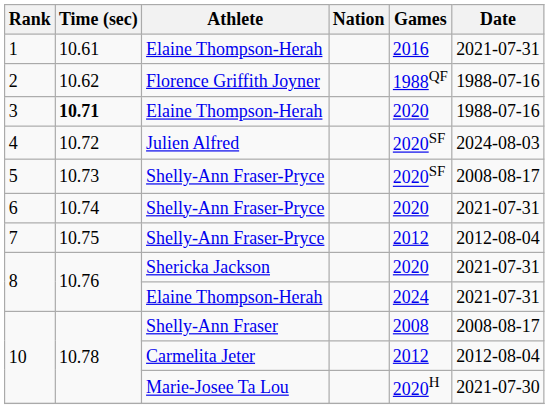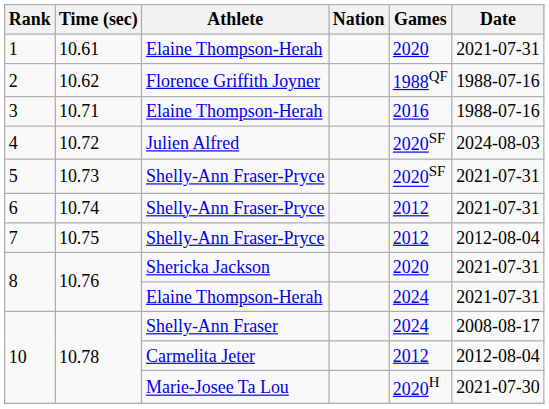 <table class=wikitable style="font-size:95%">
 <tr>
 <th>Rank</th>
 <th>Time (sec)</th>
 <th>Athlete</th>
 <th>Nation</th>
 <th>Games</th>
 <th>Date</th>
 </tr>
 <tr>
 <td>1</td>
 <td>10.61</td>
 <td><a href='#'>Elaine Thompson-Herah</a></td>
 <td></td>
-<td><a href='#'>2016</a></td>
+<td><a href='#'>2020</a></td>
 <td>2021-07-31</td>
 </tr>
 <tr>
 <td>2</td>
 <td>10.62</td>
 <td><a href='#'>Florence Griffith Joyner</a></td>
 <td></td>
 <td><a href='#'>1988</a><sup>QF</sup></td>
 <td>1988-07-16</td>
 </tr>
 <tr>
 <td>3</td>
-<td><strong>10.71</strong></td>
+<td>10.71</td>
 <td><a href='#'>Elaine Thompson-Herah</a></td>
 <td></td>
-<td><a href='#'>2020</a></td>
+<td><a href='#'>2016</a></td>
 <td>1988-07-16</td>
 </tr>
 <tr>
 <td>4</td>
 <td>10.72</td>
 <td><a href='#'>Julien Alfred</a></td>
 <td></td>
 <td><a href='#'>2020</a><sup>SF</sup></td>
 <td>2024-08-03</td>
 </tr>
 <tr>
 <td>5</td>
 <td>10.73</td>
 <td><a href='#'>Shelly-Ann Fraser-Pryce</a></td>
 <td></td>
 <td><a href='#'>2020</a><sup>SF</sup></td>
-<td>2008-08-17</td>
+<td>2021-07-31</td>
 </tr>
 <tr>
 <td>6</td>
 <td>10.74</td>
 <td><a href='#'>Shelly-Ann Fraser-Pryce</a></td>
 <td></td>
-<td><a href='#'>2020</a></td>
+<td><a href='#'>2012</a></td>
 <td>2021-07-31</td>
 </tr>
 <tr>
 <td>7</td>
 <td>10.75</td>
 <td><a href='#'>Shelly-Ann Fraser-Pryce</a></td>
 <td></td>
 <td><a href='#'>2012</a></td>
 <td>2012-08-04</td>
 </tr>
 <tr>
 <td rowspan="2">8</td>
 <td rowspan="2">10.76</td>
 <td><a href='#'>Shericka Jackson</a></td>
 <td></td>
 <td><a href='#'>2020</a></td>
 <td>2021-07-31</td>
 </tr>
 <tr>
 <td><a href='#'>Elaine Thompson-Herah</a></td>
 <td></td>
 <td><a href='#'>2024</a></td>
 <td>2021-07-31</td>
 </tr>
 <tr>
 <td rowspan="3">10</td>
 <td rowspan="3">10.78</td>
 <td><a href='#'>Shelly-Ann Fraser</a></td>
 <td></td>
-<td><a href='#'>2008</a></td>
+<td><a href='#'>2024</a></td>
 <td>2008-08-17</td>
 </tr>
 <tr>
 <td><a href='#'>Carmelita Jeter</a></td>
 <td></td>
 <td><a href='#'>2012</a></td>
 <td>2012-08-04</td>
 </tr>
 <tr>
 <td><a href='#'>Marie-Josee Ta Lou</a></td>
 <td></td>
 <td><a href='#'>2020</a><sup>H</sup></td>
 <td>2021-07-30</td>
 </tr>
 <tr>
 </tr>
 </table>
